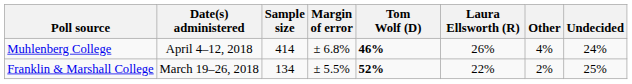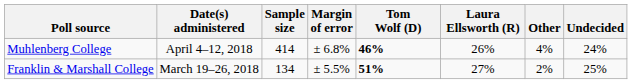 <table class="wikitable">
 <tr valign=bottom>
 <th>Poll source</th>
 <th>Date(s)<br>administered</th>
 <th>Sample<br>size</th>
 <th>Margin<br>of error</th>
 <th style="width:100px;">Tom<br>Wolf (D)</th>
 <th style="width:100px;">Laura<br>Ellsworth (R)</th>
 <th>Other</th>
 <th>Undecided</th>
 </tr>
 <tr>
 <td><a href='#'>Muhlenberg College</a></td>
 <td align=center>April 4–12, 2018</td>
 <td align=center>414</td>
 <td align=center>± 6.8%</td>
 <td><strong>46%</strong></td>
 <td align=center>26%</td>
 <td align=center>4%</td>
 <td align=center>24%</td>
 </tr>
 <tr>
 <td><a href='#'>Franklin & Marshall College</a></td>
 <td align=center>March 19–26, 2018</td>
 <td align=center>134</td>
 <td align=center>± 5.5%</td>
-<td><strong>52%</strong></td>
-<td align=center>22%</td>
+<td><strong>51%</strong></td>
+<td align=center>27%</td>
 <td align=center>2%</td>
 <td align=center>25%</td>
 </tr>
 </table>
